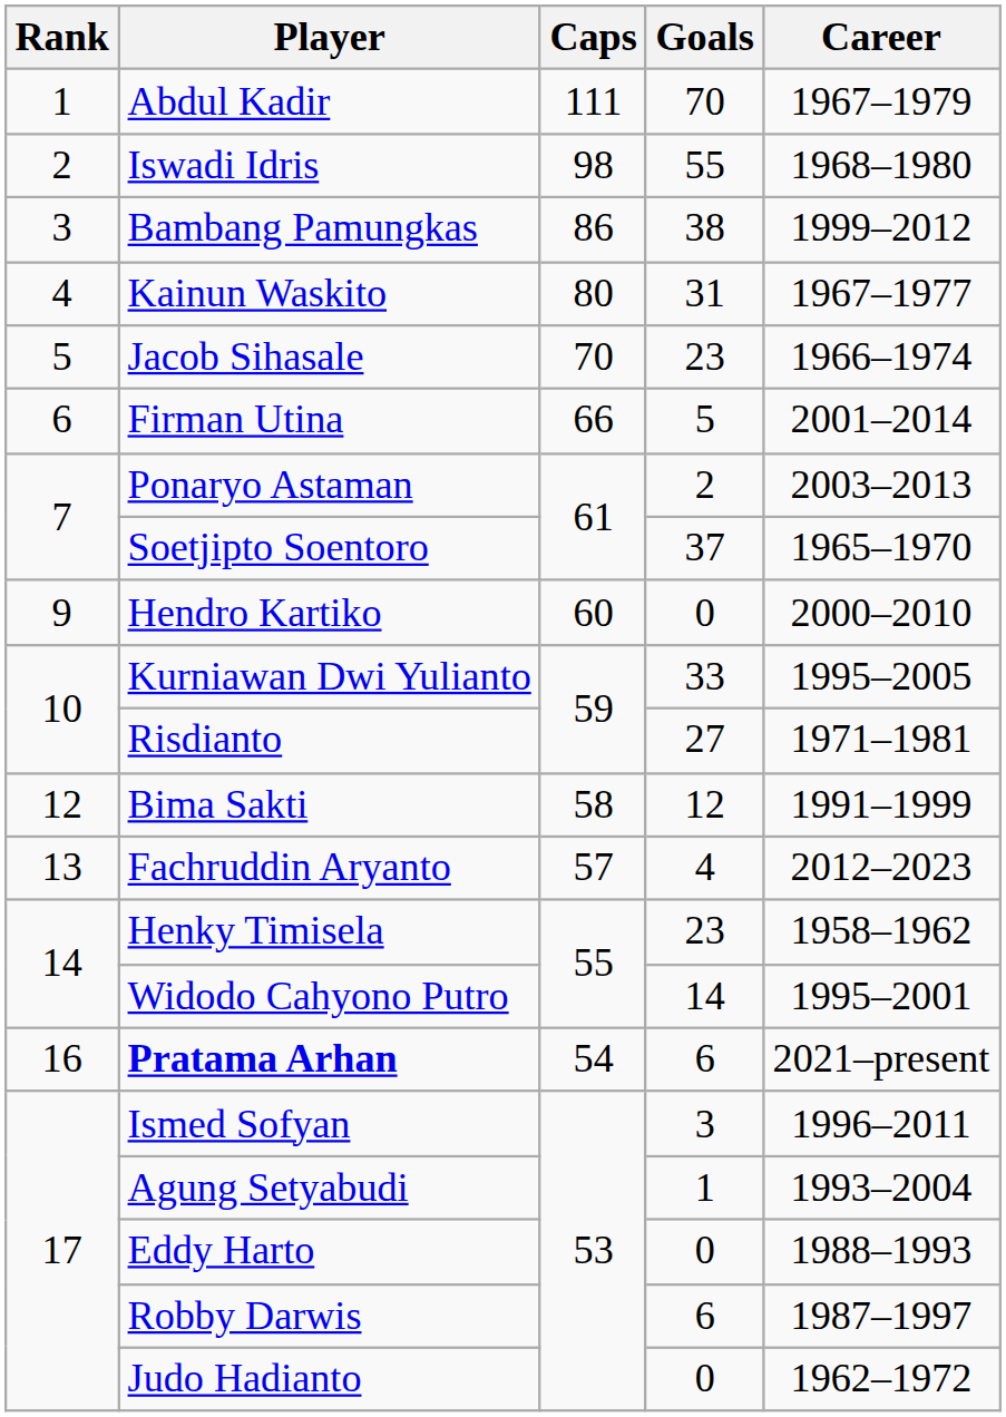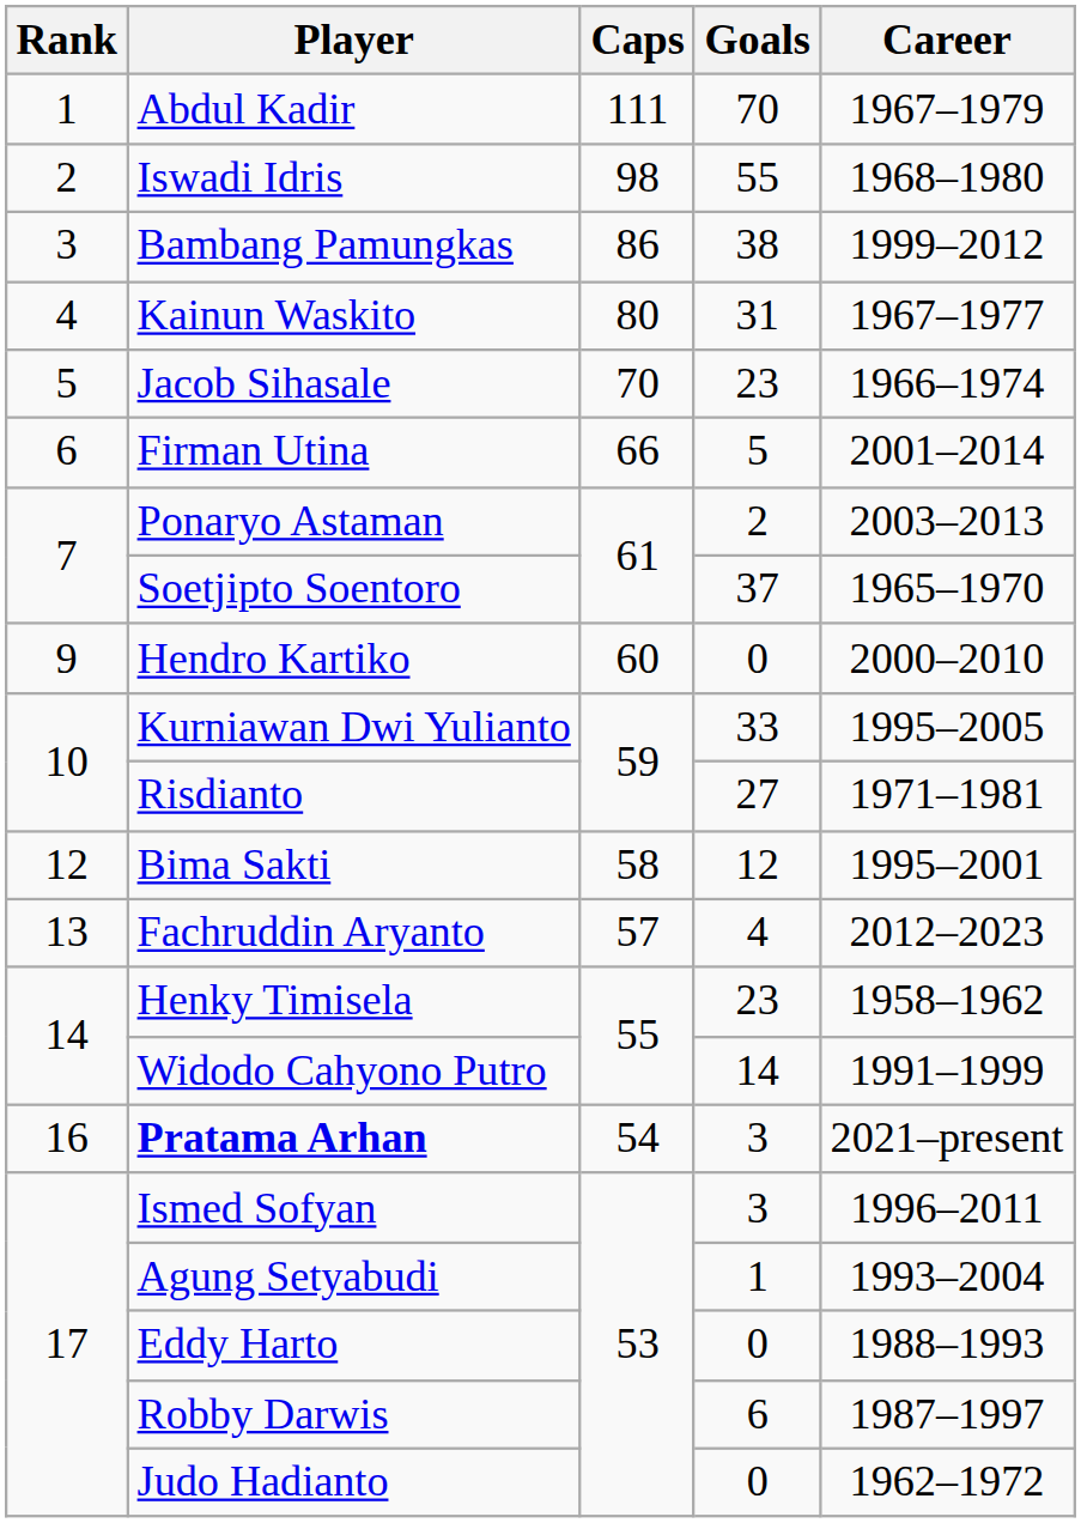 <table class="wikitable sortable" style="text-align: center;">
 <tr>
 <th>Rank</th>
 <th>Player</th>
 <th>Caps</th>
 <th>Goals</th>
 <th>Career</th>
 </tr>
 <tr>
 <td>1</td>
 <td style="text-align: left;"><a href='#'>Abdul Kadir</a></td>
 <td>111</td>
 <td>70</td>
 <td>1967–1979</td>
 </tr>
 <tr>
 <td>2</td>
 <td style="text-align: left;"><a href='#'>Iswadi Idris</a></td>
 <td>98</td>
 <td>55</td>
 <td>1968–1980</td>
 </tr>
 <tr>
 <td>3</td>
 <td style="text-align: left;"><a href='#'>Bambang Pamungkas</a></td>
 <td>86</td>
 <td>38</td>
 <td>1999–2012</td>
 </tr>
 <tr>
 <td>4</td>
 <td style="text-align: left;"><a href='#'>Kainun Waskito</a></td>
 <td>80</td>
 <td>31</td>
 <td>1967–1977</td>
 </tr>
 <tr>
 <td>5</td>
 <td style="text-align: left;"><a href='#'>Jacob Sihasale</a></td>
 <td>70</td>
 <td>23</td>
 <td>1966–1974</td>
 </tr>
 <tr>
 <td>6</td>
 <td style="text-align: left;"><a href='#'>Firman Utina</a></td>
 <td>66</td>
 <td>5</td>
 <td>2001–2014</td>
 </tr>
 <tr>
 <td rowspan="2">7</td>
 <td style="text-align: left;"><a href='#'>Ponaryo Astaman</a></td>
 <td rowspan="2">61</td>
 <td>2</td>
 <td>2003–2013</td>
 </tr>
 <tr>
 <td style="text-align: left;"><a href='#'>Soetjipto Soentoro</a></td>
 <td>37</td>
 <td>1965–1970</td>
 </tr>
 <tr>
 <td>9</td>
 <td style="text-align: left;"><a href='#'>Hendro Kartiko</a></td>
 <td>60</td>
 <td>0</td>
 <td>2000–2010</td>
 </tr>
 <tr>
 <td rowspan="2">10</td>
 <td style="text-align: left;"><a href='#'>Kurniawan Dwi Yulianto</a></td>
 <td rowspan="2">59</td>
 <td>33</td>
 <td>1995–2005</td>
 </tr>
 <tr>
 <td style="text-align: left;"><a href='#'>Risdianto</a></td>
 <td>27</td>
 <td>1971–1981</td>
 </tr>
 <tr>
 <td>12</td>
 <td style="text-align: left;"><a href='#'>Bima Sakti</a></td>
 <td>58</td>
 <td>12</td>
-<td>1991–1999</td>
+<td>1995–2001</td>
 </tr>
 <tr>
 <td>13</td>
 <td style="text-align: left;"><a href='#'>Fachruddin Aryanto</a></td>
 <td>57</td>
 <td>4</td>
 <td>2012–2023</td>
 </tr>
 <tr>
 <td rowspan="2">14</td>
 <td style="text-align: left;"><a href='#'>Henky Timisela</a></td>
 <td rowspan="2">55</td>
 <td>23</td>
 <td>1958–1962</td>
 </tr>
 <tr>
 <td style="text-align: left;"><a href='#'>Widodo Cahyono Putro</a></td>
 <td>14</td>
-<td>1995–2001</td>
+<td>1991–1999</td>
 </tr>
 <tr>
 <td>16</td>
 <td style="text-align: left;"><strong><a href='#'>Pratama Arhan</a></strong></td>
 <td>54</td>
-<td>6</td>
+<td>3</td>
 <td>2021–present</td>
 </tr>
 <tr>
 <td rowspan="5">17</td>
 <td style="text-align: left;"><a href='#'>Ismed Sofyan</a></td>
 <td rowspan="5">53</td>
 <td>3</td>
 <td>1996–2011</td>
 </tr>
 <tr>
 <td style="text-align: left;"><a href='#'>Agung Setyabudi</a></td>
 <td>1</td>
 <td>1993–2004</td>
 </tr>
 <tr>
 <td style="text-align: left;"><a href='#'>Eddy Harto</a></td>
 <td>0</td>
 <td>1988–1993</td>
 </tr>
 <tr>
 <td style="text-align: left;"><a href='#'>Robby Darwis</a></td>
 <td>6</td>
 <td>1987–1997</td>
 </tr>
 <tr>
 <td style="text-align: left;"><a href='#'>Judo Hadianto</a></td>
 <td>0</td>
 <td>1962–1972</td>
 </tr>
 </table>
